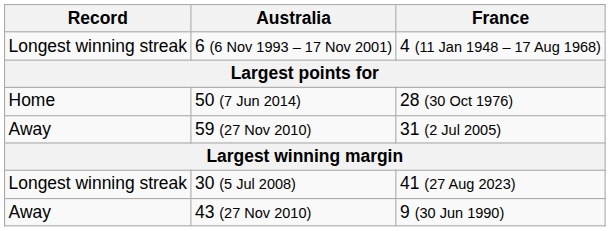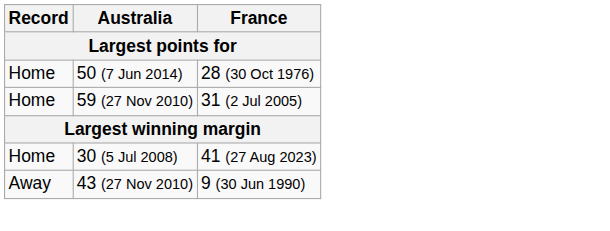 <table class="wikitable">
 <tr>
 <th>Record</th>
 <th>Australia</th>
 <th>France</th>
-</tr>
-<tr>
-<td>Longest winning streak</td>
-<td>6 <small>(6 Nov 1993 – 17 Nov 2001)</small></td>
-<td>4 <small>(11 Jan 1948 – 17 Aug 1968)</small></td>
 </tr>
 <tr>
 <th colspan=3 align=center>Largest points for</th>
 </tr>
 <tr>
 <td>Home</td>
 <td>50 <small>(7 Jun 2014)</small></td>
 <td>28 <small>(30 Oct 1976)</small></td>
 </tr>
 <tr>
-<td>Away</td>
+<td>Home</td>
 <td>59 <small>(27 Nov 2010)</small></td>
 <td>31 <small>(2 Jul 2005)</small></td>
 </tr>
 <tr>
 <th colspan=3 align=center>Largest winning margin</th>
 </tr>
 <tr>
-<td>Longest winning streak</td>
+<td>Home</td>
 <td>30 <small>(5 Jul 2008)</small></td>
 <td>41 <small>(27 Aug 2023)</small></td>
 </tr>
 <tr>
 <td>Away</td>
 <td>43 <small>(27 Nov 2010)</small></td>
 <td>9 <small>(30 Jun 1990)</small></td>
 </tr>
 </table>
